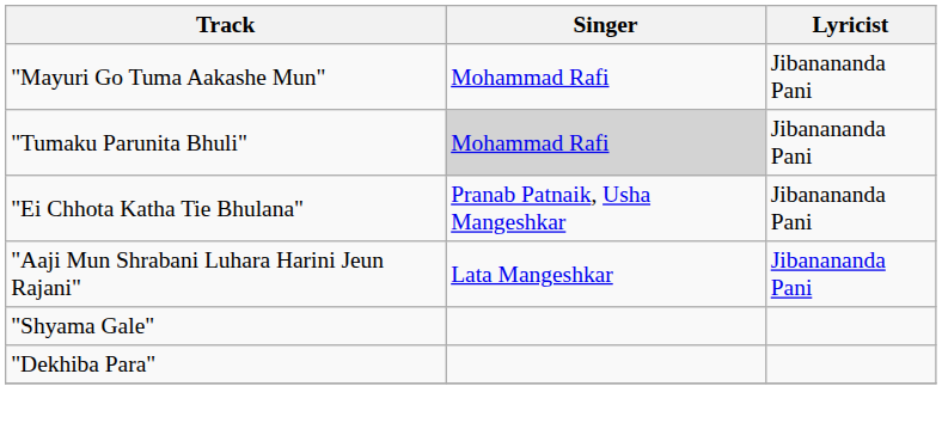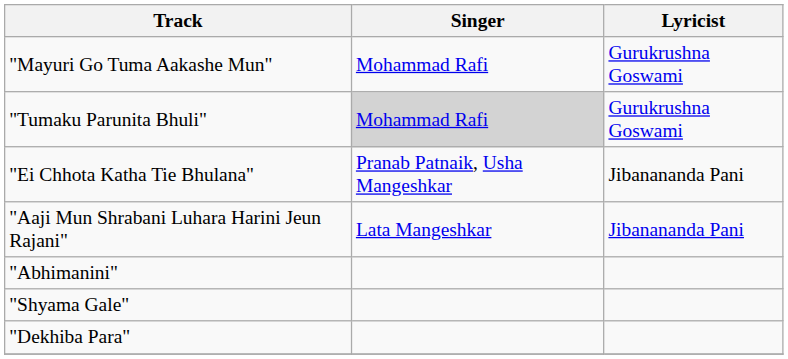 <table class="wikitable" style="font-size:95%;">
 <tr>
 <th>Track</th>
 <th>Singer</th>
 <th>Lyricist</th>
 </tr>
 <tr>
 <td>"Mayuri Go Tuma Aakashe Mun"</td>
 <td><a href='#'>Mohammad Rafi</a></td>
-<td>Jibanananda Pani</td>
+<td><a href='#'>Gurukrushna Goswami</a></td>
 </tr>
 <tr>
 <td>"Tumaku Parunita Bhuli"</td>
 <td style="background: lightgrey;"><a href='#'>Mohammad Rafi</a></td>
-<td>Jibanananda Pani</td>
+<td><a href='#'>Gurukrushna Goswami</a></td>
 </tr>
 <tr>
 <td>"Ei Chhota Katha Tie Bhulana"</td>
 <td><a href='#'>Pranab Patnaik</a>, <a href='#'>Usha Mangeshkar</a></td>
 <td>Jibanananda Pani</td>
 </tr>
 <tr>
 <td>"Aaji Mun Shrabani Luhara Harini Jeun Rajani"</td>
 <td><a href='#'>Lata Mangeshkar</a></td>
 <td><a href='#'>Jibanananda Pani</a></td>
+</tr>
+<tr>
+<td>"Abhimanini"</td>
+<td></td>
+<td></td>
 </tr>
 <tr>
 <td>"Shyama Gale"</td>
 <td></td>
 <td></td>
 </tr>
 <tr>
 <td>"Dekhiba Para"</td>
 <td></td>
 <td></td>
 </tr>
 <tr>
 </tr>
 </table>
